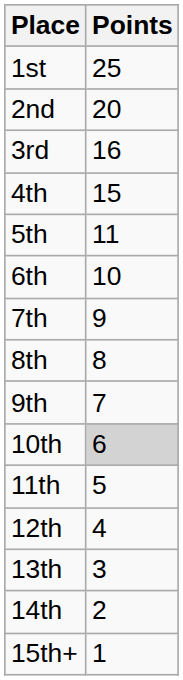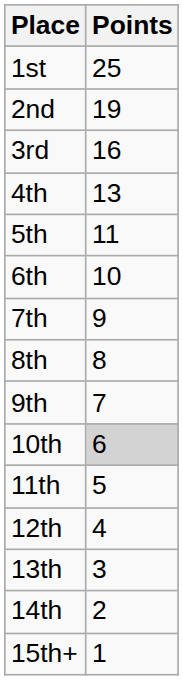 <table class="wikitable">
 <tr>
 <th>Place</th>
 <th>Points</th>
 </tr>
 <tr>
 <td>1st</td>
 <td>25</td>
 </tr>
 <tr>
 <td>2nd</td>
-<td>20</td>
+<td>19</td>
 </tr>
 <tr>
 <td>3rd</td>
 <td>16</td>
 </tr>
 <tr>
 <td>4th</td>
-<td>15</td>
+<td>13</td>
 </tr>
 <tr>
 <td>5th</td>
 <td>11</td>
 </tr>
 <tr>
 <td>6th</td>
 <td>10</td>
 </tr>
 <tr>
 <td>7th</td>
 <td>9</td>
 </tr>
 <tr>
 <td>8th</td>
 <td>8</td>
 </tr>
 <tr>
 <td>9th</td>
 <td>7</td>
 </tr>
 <tr>
 <td>10th</td>
 <td style="background: lightgrey;">6</td>
 </tr>
 <tr>
 <td>11th</td>
 <td>5</td>
 </tr>
 <tr>
 <td>12th</td>
 <td>4</td>
 </tr>
 <tr>
 <td>13th</td>
 <td>3</td>
 </tr>
 <tr>
 <td>14th</td>
 <td>2</td>
 </tr>
 <tr>
 <td>15th+</td>
 <td>1</td>
 </tr>
 </table>
